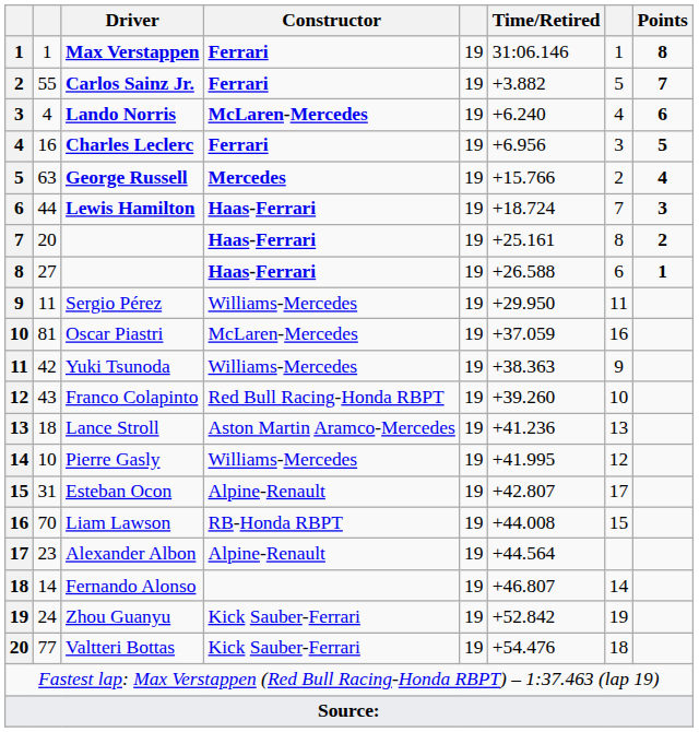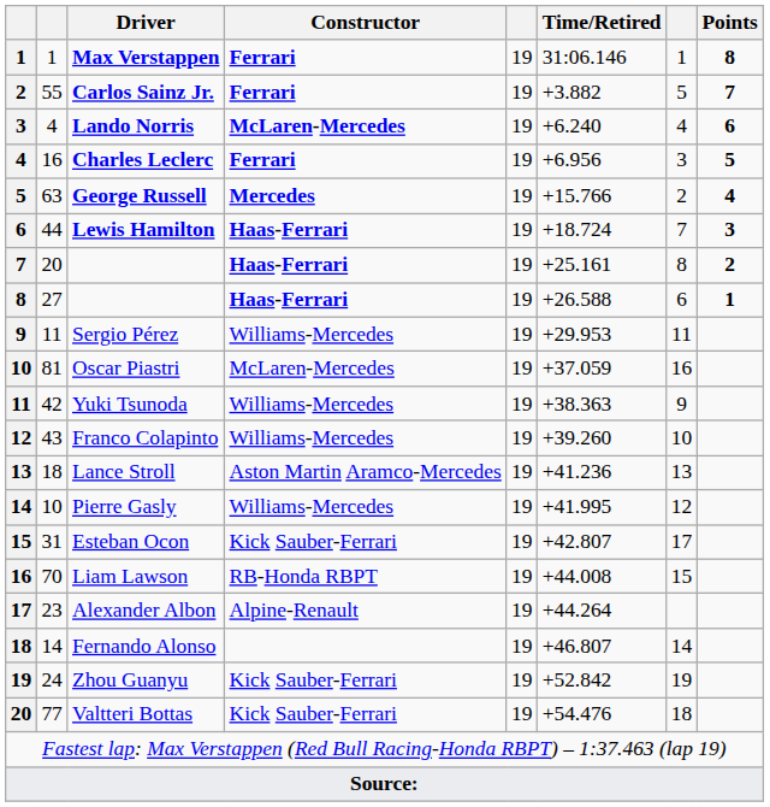 <table class="wikitable sortable" style="font-size: 85%;">
 <tr>
 <th scope="col"></th>
 <th scope="col"></th>
 <th scope="col">Driver</th>
 <th scope="col">Constructor</th>
 <th scope="col" class="unsortable"></th>
 <th scope="col" class="unsortable">Time/Retired</th>
 <th scope="col"></th>
 <th scope="col">Points</th>
 </tr>
 <tr>
 <th>1</th>
 <td align=center>1</td>
 <td data-sort-value="ver"><strong> <a href='#'>Max Verstappen</a></strong></td>
 <td><strong><a href='#'>Ferrari</a></strong></td>
 <td align=center>19</td>
 <td>31:06.146</td>
 <td align=center>1</td>
 <td align=center><strong>8</strong></td>
 </tr>
 <tr>
 <th>2</th>
 <td align=center>55</td>
 <td data-sort-value="sai"> <strong><a href='#'>Carlos Sainz Jr.</a></strong></td>
 <td><strong><a href='#'>Ferrari</a></strong></td>
 <td align=center>19</td>
 <td>+3.882</td>
 <td align=center>5</td>
 <td align=center><strong>7</strong></td>
 </tr>
 <tr>
 <th>3</th>
 <td align=center>4</td>
 <td data-sort-value="nor"> <strong><a href='#'>Lando Norris</a></strong></td>
 <td><strong><a href='#'>McLaren</a>-<a href='#'>Mercedes</a></strong></td>
 <td align=center>19</td>
 <td>+6.240</td>
 <td align=center>4</td>
 <td align=center><strong>6</strong></td>
 </tr>
 <tr>
 <th>4</th>
 <td align=center>16</td>
 <td data-sort-value="lec"> <strong><a href='#'>Charles Leclerc</a></strong></td>
 <td><strong><a href='#'>Ferrari</a></strong></td>
 <td align=center>19</td>
 <td>+6.956</td>
 <td align=center>3</td>
 <td align=center><strong>5</strong></td>
 </tr>
 <tr>
 <th>5</th>
 <td align=center>63</td>
 <td data-sort-value="rus"> <strong><a href='#'>George Russell</a></strong></td>
 <td><strong><a href='#'>Mercedes</a></strong></td>
 <td align=center>19</td>
 <td>+15.766</td>
 <td align=center>2</td>
 <td align=center><strong>4</strong></td>
 </tr>
 <tr>
 <th>6</th>
 <td align=center>44</td>
 <td data-sort-value="ham"> <strong><a href='#'>Lewis Hamilton</a></strong></td>
 <td><strong><a href='#'>Haas</a>-<a href='#'>Ferrari</a></strong></td>
 <td align=center>19</td>
 <td>+18.724</td>
 <td align="center">7</td>
 <td align=center><strong>3</strong></td>
 </tr>
 <tr>
 <th>7</th>
 <td align=center>20</td>
 <td data-sort-value="bea"></td>
 <td><strong><a href='#'>Haas</a>-<a href='#'>Ferrari</a></strong></td>
 <td align=center>19</td>
 <td>+25.161</td>
 <td align=center>8</td>
 <td align=center><strong>2</strong></td>
 </tr>
 <tr>
 <th>8</th>
 <td align=center>27</td>
 <td data-sort-value="hul"></td>
 <td><strong><a href='#'>Haas</a>-<a href='#'>Ferrari</a></strong></td>
 <td align=center>19</td>
 <td>+26.588</td>
 <td align=center>6</td>
 <td align=center><strong>1</strong></td>
 </tr>
 <tr>
 <th>9</th>
 <td align=center>11</td>
 <td data-sort-value="per"> <a href='#'>Sergio Pérez</a></td>
 <td><a href='#'>Williams</a>-<a href='#'>Mercedes</a></td>
 <td align=center>19</td>
-<td>+29.950</td>
+<td>+29.953</td>
 <td align=center>11</td>
 <td></td>
 </tr>
 <tr>
 <th>10</th>
 <td align=center>81</td>
 <td data-sort-value="pia"> <a href='#'>Oscar Piastri</a></td>
 <td><a href='#'>McLaren</a>-<a href='#'>Mercedes</a></td>
 <td align=center>19</td>
 <td>+37.059</td>
 <td align=center>16</td>
 <td></td>
 </tr>
 <tr>
 <th>11</th>
 <td align=center>42</td>
 <td data-sort-value="tsu"> <a href='#'>Yuki Tsunoda</a></td>
 <td><a href='#'>Williams</a>-<a href='#'>Mercedes</a></td>
 <td align=center>19</td>
 <td>+38.363</td>
 <td align=center>9</td>
 <td></td>
 </tr>
 <tr>
 <th>12</th>
 <td align=center>43</td>
 <td data-sort-value="col"> <a href='#'>Franco Colapinto</a></td>
-<td><a href='#'>Red Bull Racing</a>-<a href='#'>Honda RBPT</a></td>
+<td><a href='#'>Williams</a>-<a href='#'>Mercedes</a></td>
 <td align=center>19</td>
 <td>+39.260</td>
 <td align=center>10</td>
 <td></td>
 </tr>
 <tr>
 <th>13</th>
 <td align=center>18</td>
 <td data-sort-value="str"> <a href='#'>Lance Stroll</a></td>
 <td><a href='#'>Aston Martin</a> <a href='#'>Aramco</a>-<a href='#'>Mercedes</a></td>
 <td align=center>19</td>
 <td>+41.236</td>
 <td align=center>13</td>
 <td></td>
 </tr>
 <tr>
 <th>14</th>
 <td align=center>10</td>
 <td data-sort-value="gas"> <a href='#'>Pierre Gasly</a></td>
 <td><a href='#'>Williams</a>-<a href='#'>Mercedes</a></td>
 <td align=center>19</td>
 <td>+41.995</td>
 <td align=center>12</td>
 <td></td>
 </tr>
 <tr>
 <th>15</th>
 <td align=center>31</td>
 <td data-sort-value="oco"> <a href='#'>Esteban Ocon</a></td>
-<td><a href='#'>Alpine</a>-<a href='#'>Renault</a></td>
+<td><a href='#'>Kick</a> <a href='#'>Sauber</a>-<a href='#'>Ferrari</a></td>
 <td align=center>19</td>
 <td>+42.807</td>
 <td align=center>17</td>
 <td></td>
 </tr>
 <tr>
 <th>16</th>
 <td align=center>70</td>
 <td data-sort-value="law"> <a href='#'>Liam Lawson</a></td>
 <td><a href='#'>RB</a>-<a href='#'>Honda RBPT</a></td>
 <td align=center>19</td>
 <td>+44.008</td>
 <td align=center>15</td>
 <td></td>
 </tr>
 <tr>
 <th>17</th>
 <td align=center>23</td>
 <td data-sort-value="alb"> <a href='#'>Alexander Albon</a></td>
 <td><a href='#'>Alpine</a>-<a href='#'>Renault</a></td>
 <td align=center>19</td>
-<td>+44.564</td>
+<td>+44.264</td>
 <td align=center></td>
 <td></td>
 </tr>
 <tr>
 <th>18</th>
 <td align=center>14</td>
 <td data-sort-value="alo"> <a href='#'>Fernando Alonso</a></td>
 <td></td>
 <td align=center>19</td>
 <td>+46.807</td>
 <td align=center>14</td>
 <td></td>
 </tr>
 <tr>
 <th>19</th>
 <td align=center>24</td>
 <td data-sort-value="zho"> <a href='#'>Zhou Guanyu</a></td>
 <td><a href='#'>Kick</a> <a href='#'>Sauber</a>-<a href='#'>Ferrari</a></td>
 <td align=center>19</td>
 <td>+52.842</td>
 <td align=center>19</td>
 <td></td>
 </tr>
 <tr>
 <th>20</th>
 <td align=center>77</td>
 <td data-sort-value="bot"> <a href='#'>Valtteri Bottas</a></td>
 <td><a href='#'>Kick</a> <a href='#'>Sauber</a>-<a href='#'>Ferrari</a></td>
 <td align=center>19</td>
 <td>+54.476</td>
 <td align=center>18</td>
 <td></td>
 </tr>
 <tr class="sortbottom">
 <td colspan="8" align="center"><em><a href='#'>Fastest lap</a>:</em>  <em><a href='#'>Max Verstappen</a> (<a href='#'>Red Bull Racing</a>-<a href='#'>Honda RBPT</a>) – 1:37.463 (lap 19)</em></td>
 </tr>
 <tr class="sortbottom">
 <td colspan="8" style="background-color:#EAECF0;text-align:center"><strong>Source:</strong></td>
 </tr>
 </table>
